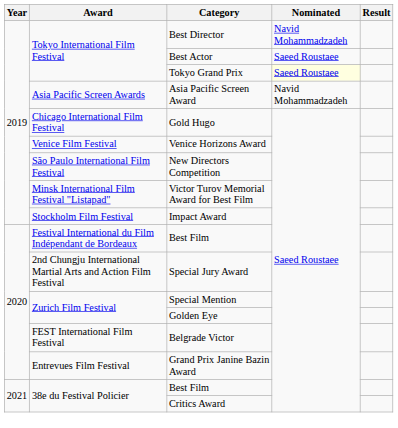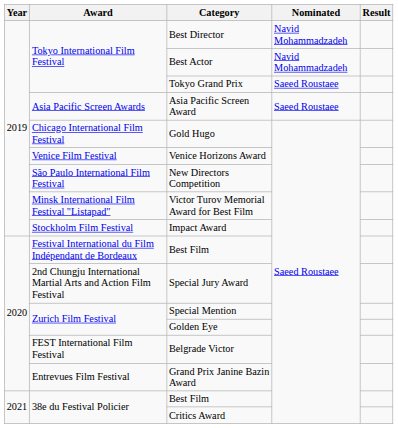 <table class="wikitable">
 <tr>
 <th>Year</th>
 <th>Award </th>
 <th>Category</th>
 <th>Nominated</th>
 <th>Result</th>
 </tr>
 <tr>
 <td rowspan="9">2019</td>
 <td rowspan="3"><a href='#'>Tokyo International Film Festival</a></td>
 <td>Best Director</td>
 <td><a href='#'>Navid Mohammadzadeh</a></td>
 <td></td>
 </tr>
 <tr>
 <td>Best Actor</td>
-<td><a href='#'>Saeed Roustaee</a></td>
+<td><a href='#'>Navid Mohammadzadeh</a></td>
 <td></td>
 </tr>
 <tr>
 <td>Tokyo Grand Prix</td>
-<td style="background: lightyellow;"><a href='#'>Saeed Roustaee</a></td>
+<td><a href='#'>Saeed Roustaee</a></td>
 <td></td>
 </tr>
 <tr>
 <td><a href='#'>Asia Pacific Screen Awards</a></td>
 <td>Asia Pacific Screen Award</td>
-<td>Navid Mohammadzadeh</td>
+<td><a href='#'>Saeed Roustaee</a></td>
 <td></td>
 </tr>
 <tr>
 <td><a href='#'>Chicago International Film Festival</a></td>
 <td>Gold Hugo</td>
 <td rowspan="14"><a href='#'>Saeed Roustaee</a></td>
 <td></td>
 </tr>
 <tr>
 <td><a href='#'>Venice Film Festival</a></td>
 <td>Venice Horizons Award</td>
 <td></td>
 </tr>
 <tr>
 <td><a href='#'>São Paulo International Film Festival</a></td>
 <td>New Directors Competition</td>
 <td></td>
 </tr>
 <tr>
 <td><a href='#'>Minsk International Film Festival "Listapad"</a></td>
 <td>Victor Turov Memorial Award for Best Film</td>
 <td></td>
 </tr>
 <tr>
 <td><a href='#'>Stockholm Film Festival</a></td>
 <td>Impact Award</td>
 <td></td>
 </tr>
 <tr>
 <td rowspan="6">2020</td>
 <td><a href='#'>Festival International du Film Indépendant de Bordeaux</a></td>
 <td>Best Film</td>
 <td></td>
 </tr>
 <tr>
 <td>2nd Chungju International Martial Arts and Action Film Festival</td>
 <td>Special Jury Award</td>
 <td></td>
 </tr>
 <tr>
 <td rowspan="2"><a href='#'>Zurich Film Festival</a></td>
 <td>Special Mention</td>
 <td></td>
 </tr>
 <tr>
 <td>Golden Eye</td>
 <td></td>
 </tr>
 <tr>
 <td>FEST International Film Festival</td>
 <td>Belgrade Victor</td>
 <td></td>
 </tr>
 <tr>
 <td>Entrevues Film Festival</td>
 <td>Grand Prix Janine Bazin Award</td>
 <td></td>
 </tr>
 <tr>
 <td rowspan="2">2021</td>
 <td rowspan="2">38e du Festival Policier</td>
 <td>Best Film</td>
 <td></td>
 </tr>
 <tr>
 <td>Critics Award</td>
 <td></td>
 </tr>
 </table>
